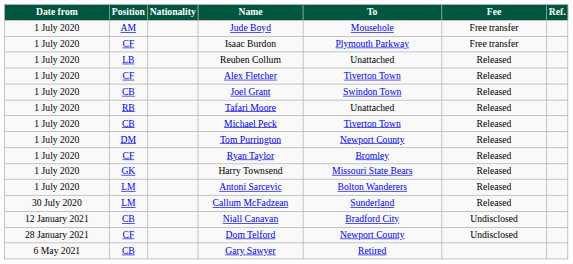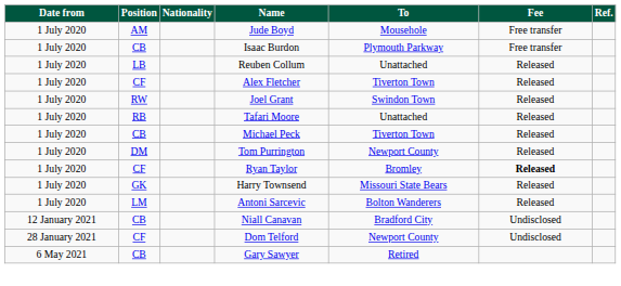 <table class="wikitable"  style="text-align:center; font-size:90%; ">
 <tr>
 <th style="background:#00563F; color:#FFFFFF; width:150px;">Date from</th>
 <th style="background:#00563F; color:#FFFFFF; width:50px;">Position</th>
 <th style="background:#00563F; color:#FFFFFF; width:50px;">Nationality</th>
 <th style="background:#00563F; color:#FFFFFF; width:150px;">Name</th>
 <th style="background:#00563F; color:#FFFFFF; width:200px;">To</th>
 <th style="background:#00563F; color:#FFFFFF; width:150px;">Fee</th>
 <th style="background:#00563F; color:#FFFFFF; width:25px;">Ref.</th>
 </tr>
 <tr>
 <td>1 July 2020</td>
 <td><a href='#'>AM</a></td>
 <td></td>
 <td><a href='#'>Jude Boyd</a></td>
 <td> <a href='#'>Mousehole</a></td>
 <td>Free transfer</td>
 <td></td>
 </tr>
 <tr>
 <td>1 July 2020</td>
-<td><a href='#'>CF</a></td>
+<td><a href='#'>CB</a></td>
 <td></td>
 <td>Isaac Burdon</td>
 <td> <a href='#'>Plymouth Parkway</a></td>
 <td>Free transfer</td>
 <td></td>
 </tr>
 <tr>
 <td>1 July 2020</td>
 <td><a href='#'>LB</a></td>
 <td></td>
 <td>Reuben Collum</td>
 <td>Unattached</td>
 <td>Released</td>
 <td></td>
 </tr>
 <tr>
 <td>1 July 2020</td>
 <td><a href='#'>CF</a></td>
 <td></td>
 <td><a href='#'>Alex Fletcher</a></td>
 <td> <a href='#'>Tiverton Town</a></td>
 <td>Released</td>
 <td></td>
 </tr>
 <tr>
 <td>1 July 2020</td>
-<td><a href='#'>CB</a></td>
+<td><a href='#'>RW</a></td>
 <td></td>
 <td><a href='#'>Joel Grant</a></td>
 <td> <a href='#'>Swindon Town</a></td>
 <td>Released</td>
 <td></td>
 </tr>
 <tr>
 <td>1 July 2020</td>
 <td><a href='#'>RB</a></td>
 <td></td>
 <td><a href='#'>Tafari Moore</a></td>
 <td>Unattached</td>
 <td>Released</td>
 <td></td>
 </tr>
 <tr>
 <td>1 July 2020</td>
 <td><a href='#'>CB</a></td>
 <td></td>
 <td><a href='#'>Michael Peck</a></td>
 <td> <a href='#'>Tiverton Town</a></td>
 <td>Released</td>
 <td></td>
 </tr>
 <tr>
 <td>1 July 2020</td>
 <td><a href='#'>DM</a></td>
 <td></td>
 <td><a href='#'>Tom Purrington</a></td>
 <td> <a href='#'>Newport County</a></td>
 <td>Released</td>
 <td></td>
 </tr>
 <tr>
 <td>1 July 2020</td>
 <td><a href='#'>CF</a></td>
 <td></td>
 <td><a href='#'>Ryan Taylor</a></td>
 <td> <a href='#'>Bromley</a></td>
-<td>Released</td>
+<td><strong>Released</strong></td>
 <td></td>
 </tr>
 <tr>
 <td>1 July 2020</td>
 <td><a href='#'>GK</a></td>
 <td></td>
 <td>Harry Townsend</td>
 <td> <a href='#'>Missouri State Bears</a></td>
 <td>Released</td>
 <td></td>
 </tr>
 <tr>
 <td>1 July 2020</td>
 <td><a href='#'>LM</a></td>
 <td></td>
 <td><a href='#'>Antoni Sarcevic</a></td>
 <td> <a href='#'>Bolton Wanderers</a></td>
-<td>Released</td>
-<td></td>
-</tr>
-<tr>
-<td>30 July 2020</td>
-<td><a href='#'>LM</a></td>
-<td></td>
-<td><a href='#'>Callum McFadzean</a></td>
-<td> <a href='#'>Sunderland</a></td>
 <td>Released</td>
 <td></td>
 </tr>
 <tr>
 <td>12 January 2021</td>
 <td><a href='#'>CB</a></td>
 <td></td>
 <td><a href='#'>Niall Canavan</a></td>
 <td> <a href='#'>Bradford City</a></td>
 <td>Undisclosed</td>
 <td></td>
 </tr>
 <tr>
 <td>28 January 2021</td>
 <td><a href='#'>CF</a></td>
 <td></td>
 <td><a href='#'>Dom Telford</a></td>
 <td> <a href='#'>Newport County</a></td>
 <td>Undisclosed</td>
 <td></td>
 </tr>
 <tr>
 <td>6 May 2021</td>
 <td><a href='#'>CB</a></td>
 <td></td>
 <td><a href='#'>Gary Sawyer</a></td>
 <td><a href='#'>Retired</a></td>
 <td></td>
 <td></td>
 </tr>
 </table>
